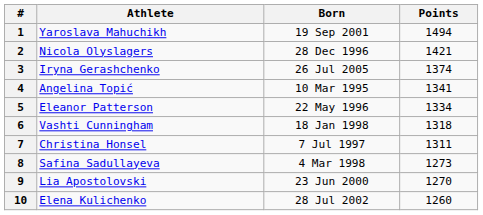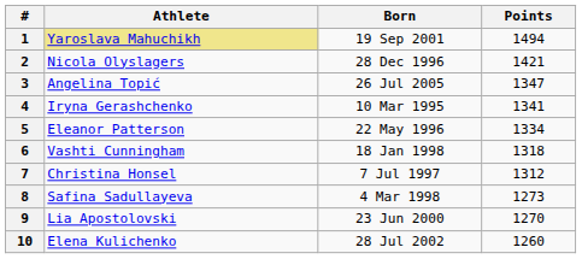 <table class="wikitable" width=80% style="font-size:90%; text-align:center;">
 <tr>
 <th>#</th>
 <th>Athlete</th>
 <th>Born</th>
 <th>Points</th>
 </tr>
 <tr>
 <th>1</th>
-<td align=left> <a href='#'>Yaroslava Mahuchikh</a></td>
+<td align=left style="background: khaki;"> <a href='#'>Yaroslava Mahuchikh</a></td>
 <td>19 Sep 2001</td>
 <td>1494</td>
 </tr>
 <tr>
 <th>2</th>
 <td align=left> <a href='#'>Nicola Olyslagers</a></td>
 <td>28 Dec 1996</td>
 <td>1421</td>
 </tr>
 <tr>
 <th>3</th>
-<td align=left> <a href='#'>Iryna Gerashchenko</a></td>
+<td align=left> <a href='#'>Angelina Topić</a></td>
 <td>26 Jul 2005</td>
-<td>1374</td>
+<td>1347</td>
 </tr>
 <tr>
 <th>4</th>
-<td align=left> <a href='#'>Angelina Topić</a></td>
+<td align=left> <a href='#'>Iryna Gerashchenko</a></td>
 <td>10 Mar 1995</td>
 <td>1341</td>
 </tr>
 <tr>
 <th>5</th>
 <td align=left> <a href='#'>Eleanor Patterson</a></td>
 <td>22 May 1996</td>
 <td>1334</td>
 </tr>
 <tr>
 <th>6</th>
 <td align=left> <a href='#'>Vashti Cunningham</a></td>
 <td>18 Jan 1998</td>
 <td>1318</td>
 </tr>
 <tr>
 <th>7</th>
 <td align=left> <a href='#'>Christina Honsel</a></td>
 <td>7 Jul 1997</td>
-<td>1311</td>
+<td>1312</td>
 </tr>
 <tr>
 <th>8</th>
 <td align=left> <a href='#'>Safina Sadullayeva</a></td>
 <td>4 Mar 1998</td>
 <td>1273</td>
 </tr>
 <tr>
 <th>9</th>
 <td align=left> <a href='#'>Lia Apostolovski</a></td>
 <td>23 Jun 2000</td>
 <td>1270</td>
 </tr>
 <tr>
 <th>10</th>
 <td align=left> <a href='#'>Elena Kulichenko</a></td>
 <td>28 Jul 2002</td>
 <td>1260</td>
 </tr>
 </table>
